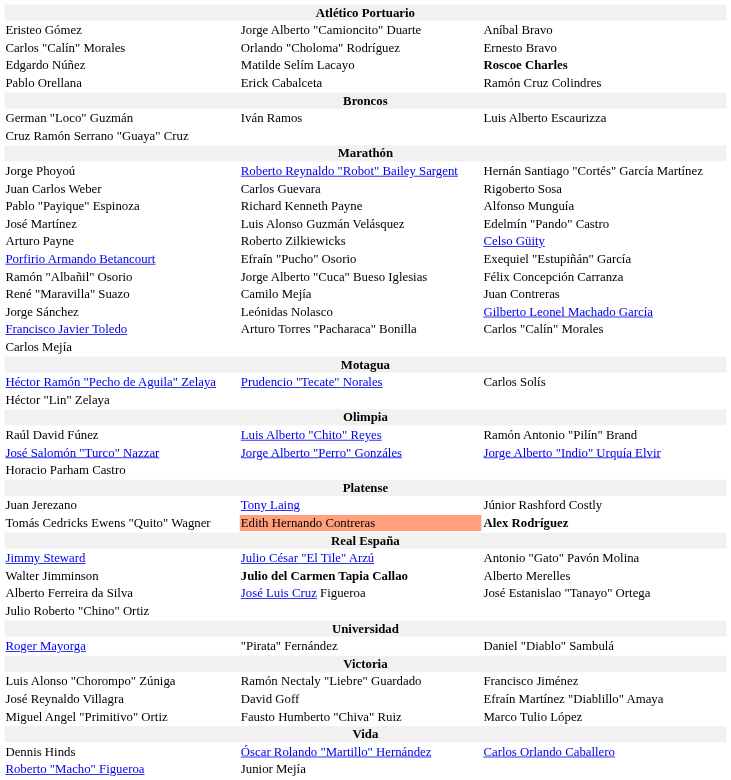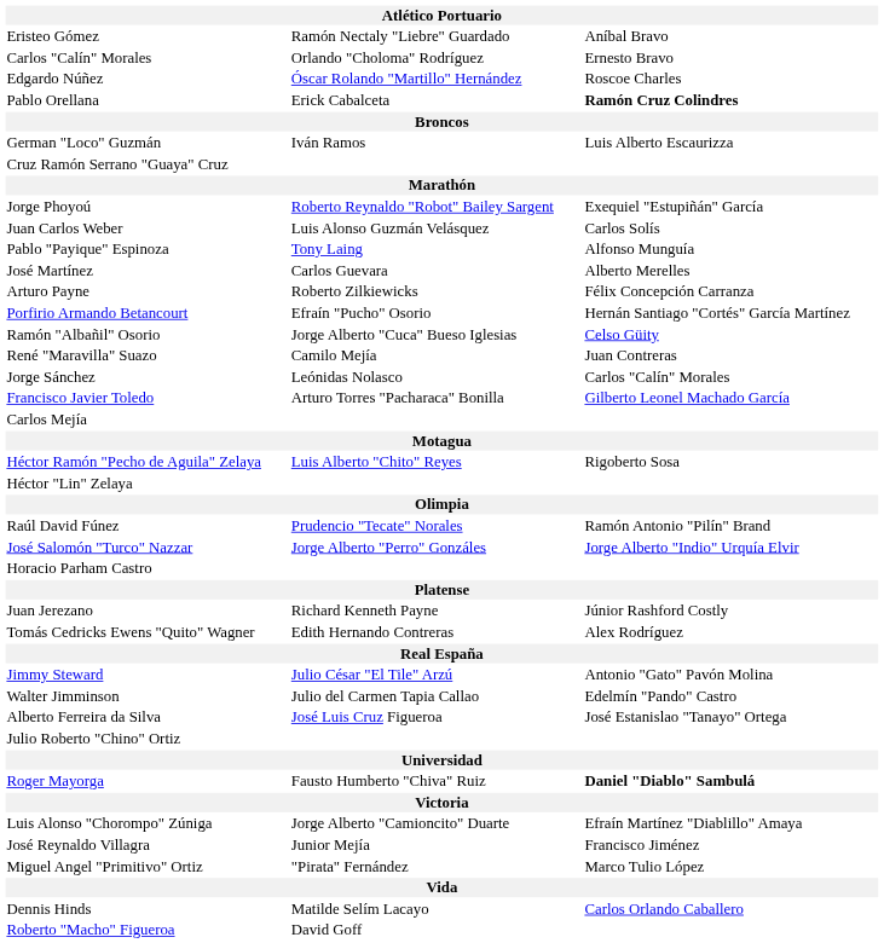 <table border="0">
 <tr bgcolor="f1f1f1">
 <th width="900" colspan="3">Atlético Portuario</th>
 </tr>
 <tr>
 <td> Eristeo Gómez</td>
-<td> Jorge Alberto "Camioncito" Duarte</td>
+<td> Ramón Nectaly "Liebre" Guardado</td>
 <td> Aníbal Bravo</td>
 </tr>
 <tr>
 <td> Carlos "Calín" Morales</td>
 <td> Orlando "Choloma" Rodríguez</td>
 <td> Ernesto Bravo</td>
 </tr>
 <tr>
 <td> Edgardo Núñez</td>
-<td> Matilde Selím Lacayo</td>
-<td><strong> Roscoe Charles</strong></td>
+<td> <a href='#'>Óscar Rolando "Martillo" Hernández</a></td>
+<td> Roscoe Charles</td>
 </tr>
 <tr>
 <td> Pablo Orellana</td>
 <td> Erick Cabalceta</td>
-<td> Ramón Cruz Colindres</td>
+<td><strong> Ramón Cruz Colindres</strong></td>
 </tr>
 <tr bgcolor="f1f1f1">
 <th width="900" colspan="3">Broncos</th>
 </tr>
 <tr>
 <td> German "Loco" Guzmán</td>
 <td> Iván Ramos</td>
 <td> Luis Alberto Escaurizza</td>
 </tr>
 <tr>
 <td> Cruz Ramón Serrano "Guaya" Cruz</td>
 <td></td>
 <td></td>
 </tr>
 <tr bgcolor="f1f1f1">
 <th colspan="3">Marathón</th>
 </tr>
 <tr>
 <td> Jorge Phoyoú</td>
 <td> <a href='#'>Roberto Reynaldo "Robot" Bailey Sargent</a></td>
-<td> Hernán Santiago "Cortés" García Martínez</td>
+<td> Exequiel "Estupiñán" García</td>
 </tr>
 <tr>
 <td> Juan Carlos Weber</td>
-<td> Carlos Guevara</td>
-<td> Rigoberto Sosa</td>
+<td> Luis Alonso Guzmán Velásquez</td>
+<td> Carlos Solís</td>
 </tr>
 <tr>
 <td> Pablo "Payique" Espinoza</td>
-<td> Richard Kenneth Payne</td>
+<td> <a href='#'>Tony Laing</a></td>
 <td> Alfonso Munguía</td>
 </tr>
 <tr>
 <td> José Martínez</td>
-<td> Luis Alonso Guzmán Velásquez</td>
-<td> Edelmín "Pando" Castro</td>
+<td> Carlos Guevara</td>
+<td> Alberto Merelles</td>
 </tr>
 <tr>
 <td> Arturo Payne</td>
 <td> Roberto Zilkiewicks</td>
-<td> <a href='#'>Celso Güity</a></td>
+<td> Félix Concepción Carranza</td>
 </tr>
 <tr>
 <td> <a href='#'>Porfirio Armando Betancourt</a></td>
 <td> Efraín "Pucho" Osorio</td>
-<td> Exequiel "Estupiñán" García</td>
+<td> Hernán Santiago "Cortés" García Martínez</td>
 </tr>
 <tr>
 <td> Ramón "Albañil" Osorio</td>
 <td> Jorge Alberto "Cuca" Bueso Iglesias</td>
-<td> Félix Concepción Carranza</td>
+<td> <a href='#'>Celso Güity</a></td>
 </tr>
 <tr>
 <td> René "Maravilla" Suazo</td>
 <td> Camilo Mejía</td>
 <td> Juan Contreras</td>
 </tr>
 <tr>
 <td> Jorge Sánchez</td>
 <td> Leónidas Nolasco</td>
-<td> <a href='#'>Gilberto Leonel Machado García</a></td>
+<td> Carlos "Calín" Morales</td>
 </tr>
 <tr>
 <td> <a href='#'>Francisco Javier Toledo</a></td>
 <td> Arturo Torres "Pacharaca" Bonilla</td>
-<td> Carlos "Calín" Morales</td>
+<td> <a href='#'>Gilberto Leonel Machado García</a></td>
 </tr>
 <tr>
 <td> Carlos Mejía</td>
 <td></td>
 <td></td>
 </tr>
 <tr bgcolor="f1f1f1">
 <th colspan="3">Motagua</th>
 </tr>
 <tr>
 <td> <a href='#'>Héctor Ramón "Pecho de Aguila" Zelaya</a></td>
-<td> <a href='#'>Prudencio "Tecate" Norales</a></td>
-<td> Carlos Solís</td>
+<td> <a href='#'>Luis Alberto "Chito" Reyes</a></td>
+<td> Rigoberto Sosa</td>
 </tr>
 <tr>
 <td> Héctor "Lin" Zelaya</td>
 <td></td>
 <td></td>
 </tr>
 <tr bgcolor="f1f1f1">
 <th colspan="3">Olimpia</th>
 </tr>
 <tr>
 <td> Raúl David Fúnez</td>
-<td> <a href='#'>Luis Alberto "Chito" Reyes</a></td>
+<td> <a href='#'>Prudencio "Tecate" Norales</a></td>
 <td> Ramón Antonio "Pilín" Brand</td>
 </tr>
 <tr>
 <td> <a href='#'>José Salomón "Turco" Nazzar</a></td>
 <td> <a href='#'>Jorge Alberto "Perro" Gonzáles</a></td>
 <td> <a href='#'>Jorge Alberto "Indio" Urquía Elvir</a></td>
 </tr>
 <tr>
 <td> Horacio Parham Castro</td>
 <td></td>
 <td></td>
 </tr>
 <tr bgcolor="f1f1f1">
 <th colspan="3">Platense</th>
 </tr>
 <tr>
 <td> Juan Jerezano</td>
-<td> <a href='#'>Tony Laing</a></td>
+<td> Richard Kenneth Payne</td>
 <td> Júnior Rashford Costly</td>
 </tr>
 <tr>
 <td> Tomás Cedricks Ewens "Quito" Wagner</td>
-<td style="background: lightsalmon;"> Edith Hernando Contreras</td>
-<td><strong> Alex Rodríguez</strong></td>
+<td> Edith Hernando Contreras</td>
+<td> Alex Rodríguez</td>
 <td></td>
 <td></td>
 </tr>
 <tr bgcolor="f1f1f1">
 <th colspan="3">Real España</th>
 </tr>
 <tr>
 <td> <a href='#'>Jimmy Steward</a></td>
 <td> <a href='#'>Julio César "El Tile" Arzú</a></td>
 <td> Antonio "Gato" Pavón Molina</td>
 </tr>
 <tr>
 <td> Walter Jimminson</td>
-<td><strong> Julio del Carmen Tapia Callao</strong></td>
-<td> Alberto Merelles</td>
+<td> Julio del Carmen Tapia Callao</td>
+<td> Edelmín "Pando" Castro</td>
 </tr>
 <tr>
 <td> Alberto Ferreira da Silva</td>
 <td> <a href='#'>José Luis Cruz</a> Figueroa</td>
 <td> José Estanislao "Tanayo" Ortega</td>
 </tr>
 <tr>
 <td> Julio Roberto "Chino" Ortiz</td>
 <td></td>
 <td></td>
 </tr>
 <tr bgcolor="f1f1f1">
 <th colspan="3">Universidad</th>
 </tr>
 <tr>
 <td> <a href='#'>Roger Mayorga</a></td>
-<td> "Pirata" Fernández</td>
-<td> Daniel "Diablo" Sambulá</td>
+<td> Fausto Humberto "Chiva" Ruiz</td>
+<td><strong> Daniel "Diablo" Sambulá</strong></td>
 </tr>
 <tr bgcolor="f1f1f1">
 <th colspan="3">Victoria</th>
 </tr>
 <tr>
 <td> Luis Alonso "Chorompo" Zúniga</td>
-<td> Ramón Nectaly "Liebre" Guardado</td>
+<td> Jorge Alberto "Camioncito" Duarte</td>
+<td> Efraín Martínez "Diablillo" Amaya</td>
+</tr>
+<tr>
+<td> José Reynaldo Villagra</td>
+<td> Junior Mejía</td>
 <td> Francisco Jiménez</td>
 </tr>
 <tr>
-<td> José Reynaldo Villagra</td>
-<td> David Goff</td>
-<td> Efraín Martínez "Diablillo" Amaya</td>
-</tr>
-<tr>
 <td> Miguel Angel "Primitivo" Ortiz</td>
-<td> Fausto Humberto "Chiva" Ruiz</td>
+<td> "Pirata" Fernández</td>
 <td> Marco Tulio López</td>
 </tr>
 <tr bgcolor="f1f1f1">
 <th colspan="3">Vida</th>
 </tr>
 <tr>
 <td> Dennis Hinds</td>
-<td> <a href='#'>Óscar Rolando "Martillo" Hernández</a></td>
+<td> Matilde Selím Lacayo</td>
 <td> <a href='#'>Carlos Orlando Caballero</a></td>
 </tr>
 <tr>
 <td> <a href='#'>Roberto "Macho" Figueroa</a></td>
-<td> Junior Mejía</td>
+<td> David Goff</td>
 </tr>
 </table>
